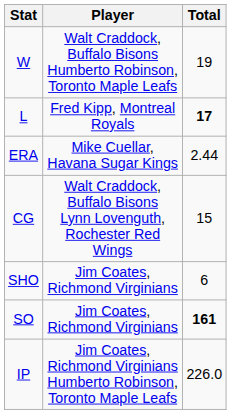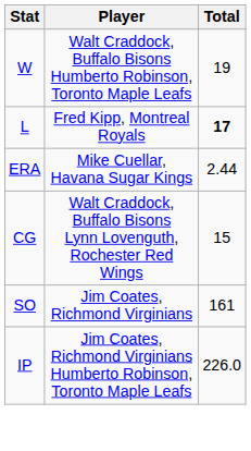 <table class="wikitable" width="40%" style="text-align:center;">
 <tr>
 <th width="5%">Stat</th>
 <th width="60%">Player</th>
 <th width="5%">Total</th>
 </tr>
 <tr>
 <td><a href='#'>W</a></td>
 <td><a href='#'>Walt Craddock</a>, <a href='#'>Buffalo Bisons</a> <br> <a href='#'>Humberto Robinson</a>, <a href='#'>Toronto Maple Leafs</a></td>
 <td>19</td>
 </tr>
 <tr>
 <td><a href='#'>L</a></td>
 <td><a href='#'>Fred Kipp</a>, <a href='#'>Montreal Royals</a></td>
 <td><strong>17</strong></td>
 </tr>
 <tr>
 <td><a href='#'>ERA</a></td>
 <td><a href='#'>Mike Cuellar</a>, <a href='#'>Havana Sugar Kings</a></td>
 <td>2.44</td>
 </tr>
 <tr>
 <td><a href='#'>CG</a></td>
 <td><a href='#'>Walt Craddock</a>, <a href='#'>Buffalo Bisons</a> <br> <a href='#'>Lynn Lovenguth</a>, <a href='#'>Rochester Red Wings</a></td>
 <td>15</td>
 </tr>
 <tr>
-<td><a href='#'>SHO</a></td>
-<td><a href='#'>Jim Coates</a>, <a href='#'>Richmond Virginians</a></td>
-<td>6</td>
-</tr>
-<tr>
 <td><a href='#'>SO</a></td>
 <td><a href='#'>Jim Coates</a>, <a href='#'>Richmond Virginians</a></td>
-<td><strong>161</strong></td>
+<td>161</td>
 </tr>
 <tr>
 <td><a href='#'>IP</a></td>
 <td><a href='#'>Jim Coates</a>, <a href='#'>Richmond Virginians</a> <br> <a href='#'>Humberto Robinson</a>, <a href='#'>Toronto Maple Leafs</a></td>
 <td>226.0</td>
 </tr>
 </table>
